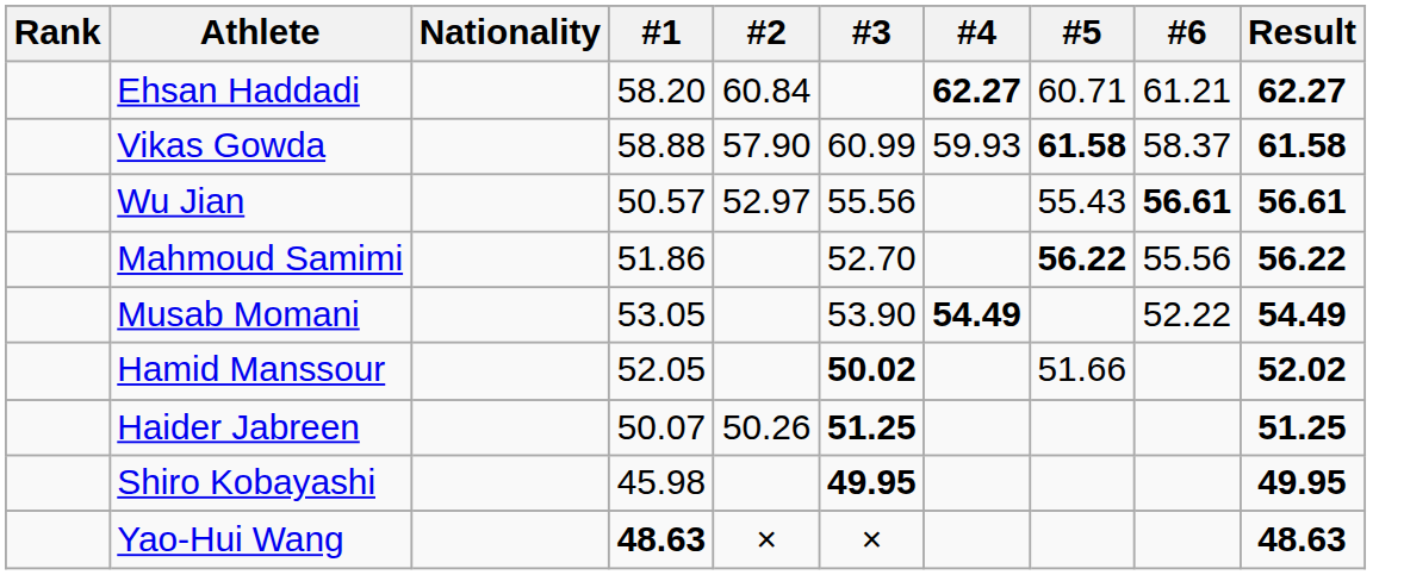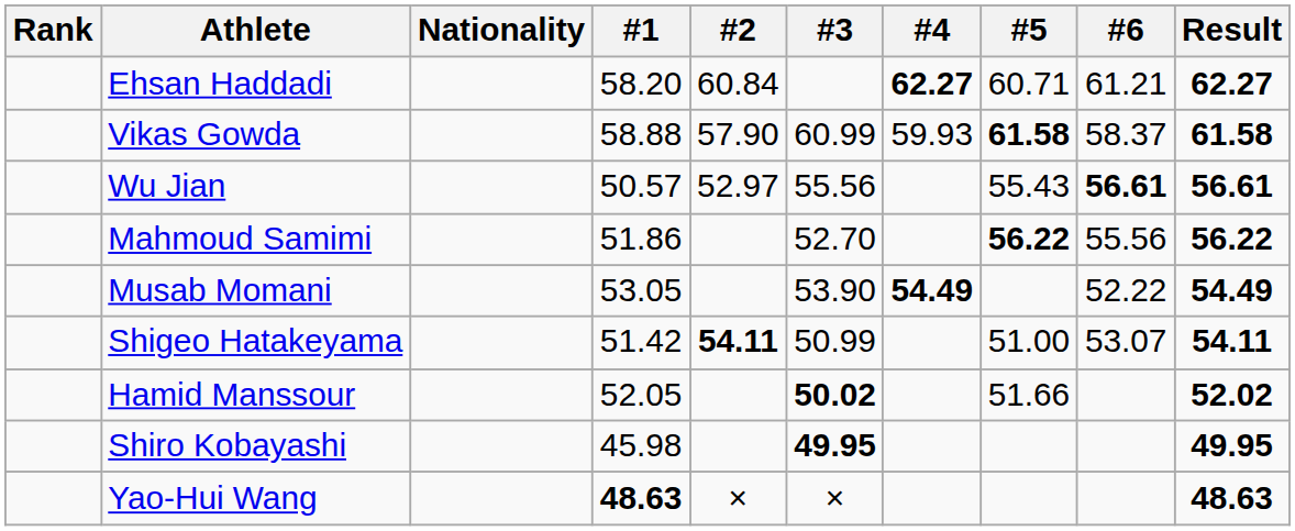 <table class="wikitable sortable" style="text-align:center">
 <tr>
 <th>Rank</th>
 <th>Athlete</th>
 <th>Nationality</th>
 <th>#1</th>
 <th>#2</th>
 <th>#3</th>
 <th>#4</th>
 <th>#5</th>
 <th>#6</th>
 <th>Result</th>
 </tr>
 <tr>
 <td></td>
 <td align=left><a href='#'>Ehsan Haddadi</a></td>
 <td align=left></td>
 <td>58.20</td>
 <td>60.84</td>
 <td></td>
 <td><strong>62.27</strong></td>
 <td>60.71</td>
 <td>61.21</td>
 <td><strong>62.27</strong></td>
 </tr>
 <tr>
 <td></td>
 <td align=left><a href='#'>Vikas Gowda</a></td>
 <td align=left></td>
 <td>58.88</td>
 <td>57.90</td>
 <td>60.99</td>
 <td>59.93</td>
 <td><strong>61.58</strong></td>
 <td>58.37</td>
 <td><strong>61.58</strong></td>
 </tr>
 <tr>
 <td></td>
 <td align=left><a href='#'>Wu Jian</a></td>
 <td align=left></td>
 <td>50.57</td>
 <td>52.97</td>
 <td>55.56</td>
 <td></td>
 <td>55.43</td>
 <td><strong>56.61</strong></td>
 <td><strong>56.61</strong></td>
 </tr>
 <tr>
 <td></td>
 <td align=left><a href='#'>Mahmoud Samimi</a></td>
 <td align=left></td>
 <td>51.86</td>
 <td></td>
 <td>52.70</td>
 <td></td>
 <td><strong>56.22</strong></td>
 <td>55.56</td>
 <td><strong>56.22</strong></td>
 </tr>
 <tr>
 <td></td>
 <td align=left><a href='#'>Musab Momani</a></td>
 <td align=left></td>
 <td>53.05</td>
 <td></td>
 <td>53.90</td>
 <td><strong>54.49</strong></td>
 <td></td>
 <td>52.22</td>
 <td><strong>54.49</strong></td>
 </tr>
 <tr>
 <td></td>
+<td align=left><a href='#'>Shigeo Hatakeyama</a></td>
+<td align=left></td>
+<td>51.42</td>
+<td><strong>54.11</strong></td>
+<td>50.99</td>
+<td></td>
+<td>51.00</td>
+<td>53.07</td>
+<td><strong>54.11</strong></td>
+</tr>
+<tr>
+<td></td>
 <td align=left><a href='#'>Hamid Manssour</a></td>
 <td align=left></td>
 <td>52.05</td>
 <td></td>
 <td><strong>50.02</strong></td>
 <td></td>
 <td>51.66</td>
 <td></td>
 <td><strong>52.02</strong></td>
-</tr>
-<tr>
-<td></td>
-<td align=left><a href='#'>Haider Jabreen</a></td>
-<td align=left></td>
-<td>50.07</td>
-<td>50.26</td>
-<td><strong>51.25</strong></td>
-<td></td>
-<td></td>
-<td></td>
-<td><strong>51.25</strong></td>
 </tr>
 <tr>
 <td></td>
 <td align=left><a href='#'>Shiro Kobayashi</a></td>
 <td align=left></td>
 <td>45.98</td>
 <td></td>
 <td><strong>49.95</strong></td>
 <td></td>
 <td></td>
 <td></td>
 <td><strong>49.95</strong></td>
 </tr>
 <tr>
 <td></td>
 <td align=left><a href='#'>Yao-Hui Wang</a></td>
 <td align=left></td>
 <td><strong>48.63</strong></td>
 <td>×</td>
 <td>×</td>
 <td></td>
 <td></td>
 <td></td>
 <td><strong>48.63</strong></td>
 </tr>
 </table>
